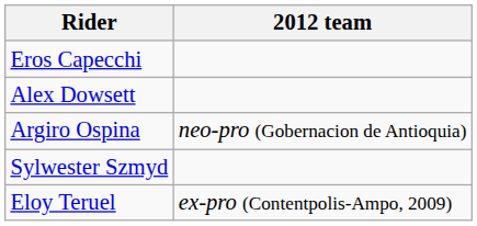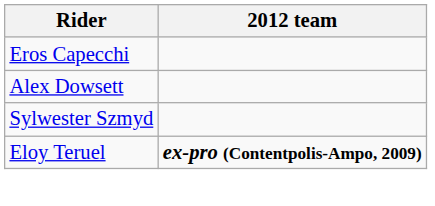 <table class="wikitable">
 <tr>
 <th>Rider</th>
 <th>2012 team</th>
 </tr>
 <tr>
 <td><a href='#'>Eros Capecchi</a></td>
 <td></td>
 </tr>
 <tr>
 <td><a href='#'>Alex Dowsett</a></td>
 <td></td>
 </tr>
 <tr>
-<td><a href='#'>Argiro Ospina</a></td>
-<td><em>neo-pro</em> <small>(Gobernacion de Antioquia)</small></td>
-</tr>
-<tr>
 <td><a href='#'>Sylwester Szmyd</a></td>
 <td></td>
 </tr>
 <tr>
 <td><a href='#'>Eloy Teruel</a></td>
-<td><em>ex-pro</em> <small>(Contentpolis-Ampo, 2009)</small></td>
+<td><strong><em>ex-pro</em> <small>(Contentpolis-Ampo, 2009)</small></strong></td>
 </tr>
 </table>
